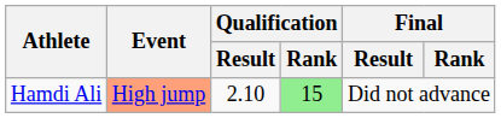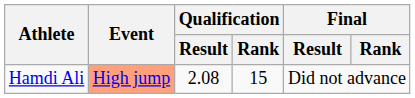 <table class="wikitable" style="font-size:90%; text-align:center">
 <tr>
 <th rowspan="2">Athlete</th>
 <th rowspan="2">Event</th>
 <th colspan="2">Qualification</th>
 <th colspan="2">Final</th>
 </tr>
 <tr>
 <th>Result</th>
 <th>Rank</th>
 <th>Result</th>
 <th>Rank</th>
 </tr>
 <tr>
 <td align="left"><a href='#'>Hamdi Ali</a></td>
 <td align="left" style="background: lightsalmon;"><a href='#'>High jump</a></td>
-<td>2.10</td>
-<td style="background: lightgreen;">15</td>
+<td>2.08</td>
+<td>15</td>
 <td colspan="2">Did not advance</td>
 </tr>
 </table>
